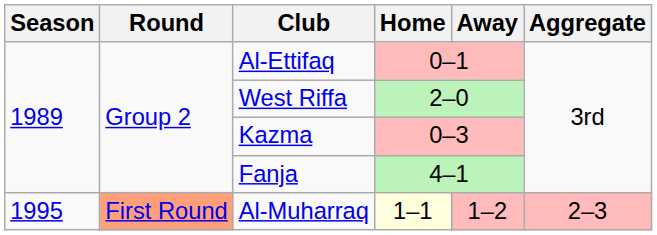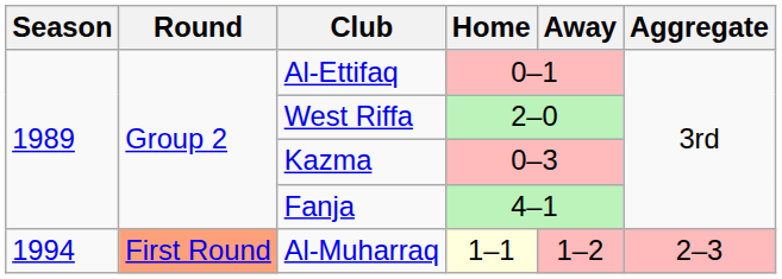 <table class="wikitable" style="text-align:left">
 <tr>
 <th>Season</th>
 <th>Round</th>
 <th>Club</th>
 <th>Home</th>
 <th>Away</th>
 <th>Aggregate</th>
 </tr>
 <tr>
 <td rowspan="4"><a href='#'>1989</a></td>
 <td rowspan="4"><a href='#'>Group 2</a></td>
 <td> <a href='#'>Al-Ettifaq</a></td>
 <td align="center" colspan="2" style="background: #FFBBBB">0–1</td>
 <td style="text-align:center" rowspan="4">3rd</td>
 </tr>
 <tr>
 <td> <a href='#'>West Riffa</a></td>
 <td align="center" colspan="2" style="background: #BBF3BB">2–0</td>
 </tr>
 <tr>
 <td> <a href='#'>Kazma</a></td>
 <td align="center" colspan="2" style="background: #FFBBBB">0–3</td>
 </tr>
 <tr>
 <td> <a href='#'>Fanja</a></td>
 <td align="center" colspan="2" style="background: #BBF3BB">4–1</td>
 </tr>
 <tr>
-<td rowspan="1"><a href='#'>1995</a></td>
+<td rowspan="1"><a href='#'>1994</a></td>
 <td rowspan="1" style="background: lightsalmon;"><a href='#'>First Round</a></td>
 <td> <a href='#'>Al-Muharraq</a></td>
 <td style="text-align:center; background:#ffd">1–1</td>
 <td align="center" style="background: #FFBBBB">1–2</td>
 <td align="center" style="background: #FFBBBB">2–3</td>
 </tr>
 </table>
